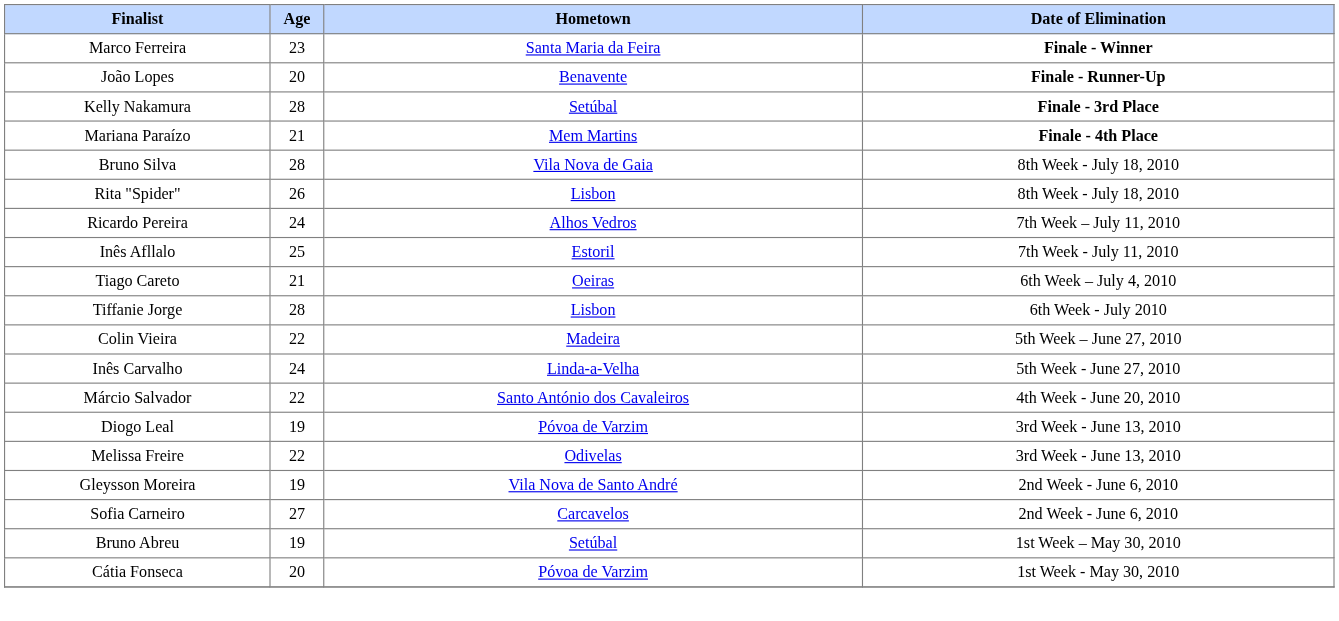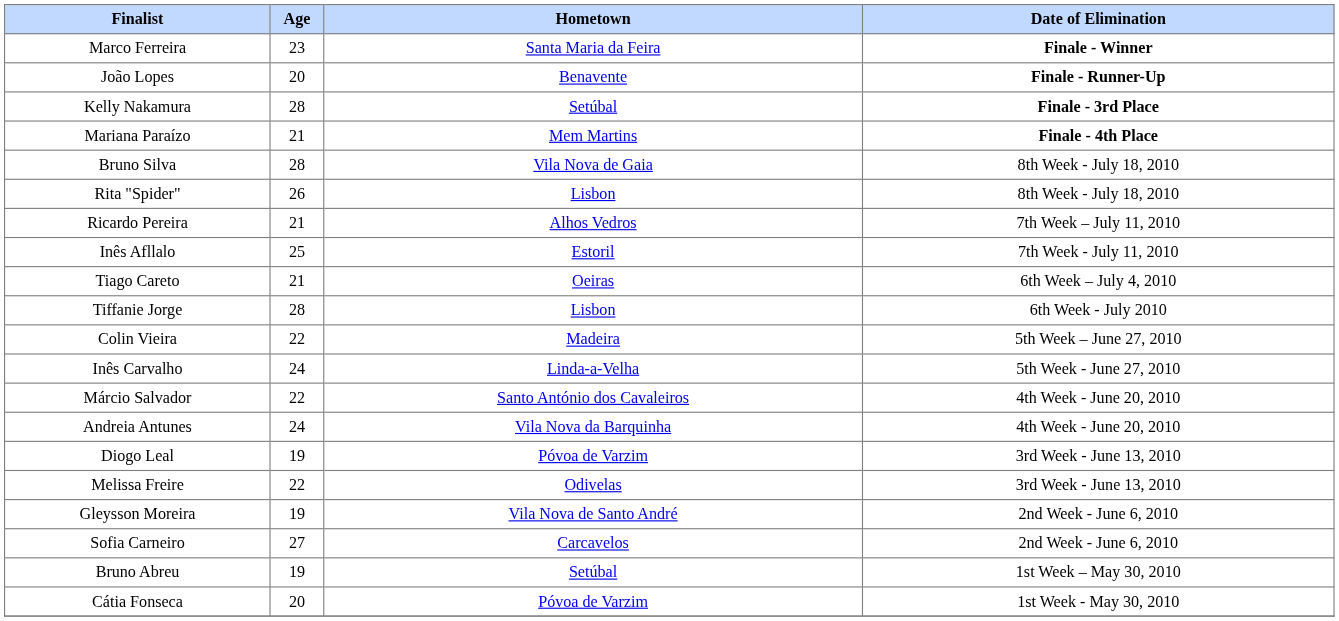 <table border="1" cellpadding="4" cellspacing="0" style="text-align:center; font-size:90%; border-collapse:collapse; width:75%">
 <tr style="background:#C1D8FF;">
 <th width=20%>Finalist</th>
 <th width=4%; align=center>Age</th>
 <th>Hometown</th>
 <th>Date of Elimination</th>
 </tr>
 <tr>
 <td>Marco Ferreira</td>
 <td>23</td>
 <td><a href='#'>Santa Maria da Feira</a></td>
 <td><strong>Finale - Winner</strong></td>
 </tr>
 <tr>
 <td>João Lopes</td>
 <td>20</td>
 <td><a href='#'>Benavente</a></td>
 <td><strong>Finale - Runner-Up</strong></td>
 </tr>
 <tr>
 <td>Kelly Nakamura</td>
 <td>28</td>
 <td><a href='#'>Setúbal</a></td>
 <td><strong>Finale - 3rd Place</strong></td>
 </tr>
 <tr>
 <td>Mariana Paraízo</td>
 <td>21</td>
 <td><a href='#'>Mem Martins</a></td>
 <td><strong>Finale - 4th Place</strong></td>
 </tr>
 <tr>
 <td>Bruno Silva</td>
 <td>28</td>
 <td><a href='#'>Vila Nova de Gaia</a></td>
 <td>8th Week - July 18, 2010</td>
 </tr>
 <tr>
 <td>Rita "Spider"</td>
 <td>26</td>
 <td><a href='#'>Lisbon</a></td>
 <td>8th Week - July 18, 2010</td>
 </tr>
 <tr>
 <td>Ricardo Pereira</td>
-<td>24</td>
+<td>21</td>
 <td><a href='#'>Alhos Vedros</a></td>
 <td>7th Week – July 11, 2010</td>
 </tr>
 <tr>
 <td>Inês Afllalo</td>
 <td>25</td>
 <td><a href='#'>Estoril</a></td>
 <td>7th Week - July 11, 2010</td>
 </tr>
 <tr>
 <td>Tiago Careto</td>
 <td>21</td>
 <td><a href='#'>Oeiras</a></td>
 <td>6th Week – July 4, 2010</td>
 </tr>
 <tr>
 <td>Tiffanie Jorge</td>
 <td>28</td>
 <td><a href='#'>Lisbon</a></td>
 <td>6th Week - July 2010</td>
 </tr>
 <tr>
 <td>Colin Vieira</td>
 <td>22</td>
 <td><a href='#'>Madeira</a></td>
 <td>5th Week – June 27, 2010</td>
 </tr>
 <tr>
 <td>Inês Carvalho</td>
 <td>24</td>
 <td><a href='#'>Linda-a-Velha</a></td>
 <td>5th Week - June 27, 2010</td>
 </tr>
 <tr>
 <td>Márcio Salvador</td>
 <td>22</td>
 <td><a href='#'>Santo António dos Cavaleiros</a></td>
+<td>4th Week - June 20, 2010</td>
+</tr>
+<tr>
+<td>Andreia Antunes</td>
+<td>24</td>
+<td><a href='#'>Vila Nova da Barquinha</a></td>
 <td>4th Week - June 20, 2010</td>
 </tr>
 <tr>
 <td>Diogo Leal</td>
 <td>19</td>
 <td><a href='#'>Póvoa de Varzim</a></td>
 <td>3rd Week - June 13, 2010</td>
 </tr>
 <tr>
 <td>Melissa Freire</td>
 <td>22</td>
 <td><a href='#'>Odivelas</a></td>
 <td>3rd Week - June 13, 2010</td>
 </tr>
 <tr>
 <td>Gleysson Moreira</td>
 <td>19</td>
 <td><a href='#'>Vila Nova de Santo André</a></td>
 <td>2nd Week - June 6, 2010</td>
 </tr>
 <tr>
 <td>Sofia Carneiro</td>
 <td>27</td>
 <td><a href='#'>Carcavelos</a></td>
 <td>2nd Week - June 6, 2010</td>
 </tr>
 <tr>
 <td>Bruno Abreu</td>
 <td>19</td>
 <td><a href='#'>Setúbal</a></td>
 <td>1st Week – May 30, 2010</td>
 </tr>
 <tr>
 <td>Cátia Fonseca</td>
 <td>20</td>
 <td><a href='#'>Póvoa de Varzim</a></td>
 <td>1st Week - May 30, 2010</td>
 </tr>
 <tr>
 </tr>
 </table>
